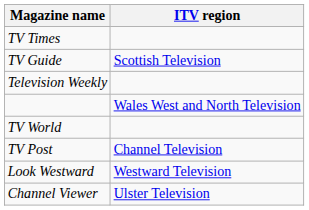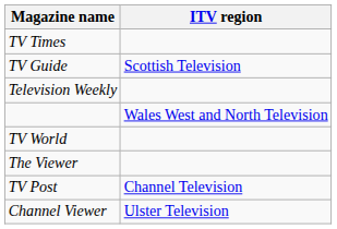 <table class="wikitable sortable plainrowheaders">
 <tr>
 <th>Magazine name</th>
 <th><a href='#'>ITV</a> region</th>
 </tr>
 <tr>
 <td><em>TV Times</em></td>
 <td></td>
 </tr>
 <tr>
 <td><em>TV Guide</em></td>
 <td><a href='#'>Scottish Television</a> </td>
 </tr>
 <tr>
 <td><em>Television Weekly</em></td>
 <td></td>
 </tr>
 <tr>
 <td></td>
 <td><a href='#'>Wales West and North Television</a> </td>
 </tr>
 <tr>
 <td><em>TV World</em></td>
 <td></td>
 </tr>
 <tr>
+<td><em>The Viewer</em></td>
+<td></td>
+</tr>
+<tr>
 <td><em>TV Post</em></td>
 <td><a href='#'>Channel Television</a></td>
-</tr>
-<tr>
-<td><em>Look Westward</em></td>
-<td><a href='#'>Westward Television</a></td>
 </tr>
 <tr>
 <td><em>Channel Viewer</em></td>
 <td><a href='#'>Ulster Television</a></td>
 </tr>
 </table>
